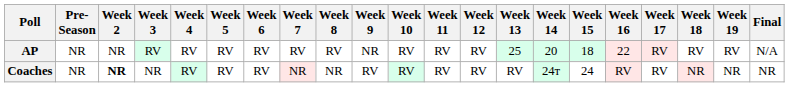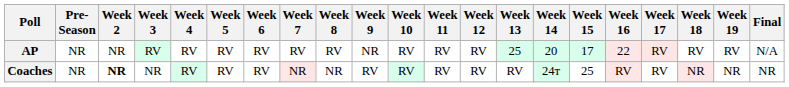 <table class="wikitable" style="white-space:nowrap;font-size:90%">
 <tr>
 <th>Poll</th>
 <th>Pre-<br>Season</th>
 <th>Week<br>2</th>
 <th>Week<br>3</th>
 <th>Week<br>4</th>
 <th>Week<br>5</th>
 <th>Week<br>6</th>
 <th>Week<br>7</th>
 <th>Week<br>8</th>
 <th>Week<br>9</th>
 <th>Week<br>10</th>
 <th>Week<br>11</th>
 <th>Week<br>12</th>
 <th>Week<br>13</th>
 <th>Week<br>14</th>
 <th>Week<br>15</th>
 <th>Week<br>16</th>
 <th>Week<br>17</th>
 <th>Week<br>18</th>
 <th>Week<br>19</th>
 <th>Final</th>
 </tr>
 <tr style="text-align:center;">
 <th>AP</th>
 <td style="background:#FFF;">NR</td>
 <td style="background:#FFF;">NR</td>
 <td style="background:#D8FFEB;">RV</td>
 <td style="background:#FFF;">RV</td>
 <td style="background:#FFF;">RV</td>
 <td style="background:#FFF;">RV</td>
 <td style="background:#FFF;">RV</td>
 <td style="background:#FFF;">RV</td>
 <td style="background:#FFF;">NR</td>
 <td style="background:#FFF;">RV</td>
 <td style="background:#FFF;">RV</td>
 <td style="background:#FFF;">RV</td>
 <td style="background:#D8FFEB;">25</td>
 <td style="background:#D8FFEB;">20</td>
-<td style="background:#D8FFEB;">18</td>
+<td style="background:#D8FFEB;">17</td>
 <td style="background:#FFE6E6;">22</td>
 <td style="background:#FFE6E6;">RV</td>
 <td style="background:#FFF;">RV</td>
 <td style="background:#FFF;">RV</td>
 <td style="background:#FFF;">N/A</td>
 </tr>
 <tr style="text-align:center;">
 <th>Coaches</th>
 <td style="background:#FFF;">NR</td>
 <td style="background:#FFF;"><strong>NR</strong></td>
 <td style="background:#FFF;">NR</td>
 <td style="background:#D8FFEB;">RV</td>
 <td style="background:#FFF;">RV</td>
 <td style="background:#FFF;">RV</td>
 <td style="background:#FFE6E6;">NR</td>
 <td style="background:#FFF;">NR</td>
 <td style="background:#FFF;">RV</td>
 <td style="background:#D8FFEB;">RV</td>
 <td style="background:#FFF;">RV</td>
 <td style="background:#FFF;">RV</td>
 <td style="background:#FFF;">RV</td>
 <td style="background:#D8FFEB;">24т</td>
-<td style="background:#FFF;">24</td>
+<td style="background:#FFF;">25</td>
 <td style="background:#FFE6E6;">RV</td>
 <td style="background:#FFF;">RV</td>
 <td style="background:#FFE6E6;">NR</td>
 <td style="background:#FFF;">NR</td>
 <td style="background:#FFF;">NR</td>
 </tr>
 </table>
